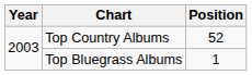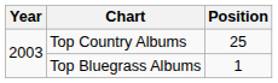 <table class="wikitable">
 <tr>
 <th>Year</th>
 <th>Chart</th>
 <th>Position</th>
 </tr>
 <tr>
 <td rowspan="2">2003</td>
 <td>Top Country Albums</td>
-<td align="center">52</td>
+<td align="center">25</td>
 </tr>
 <tr>
 <td>Top Bluegrass Albums</td>
 <td align="center">1</td>
 </tr>
 </table>
